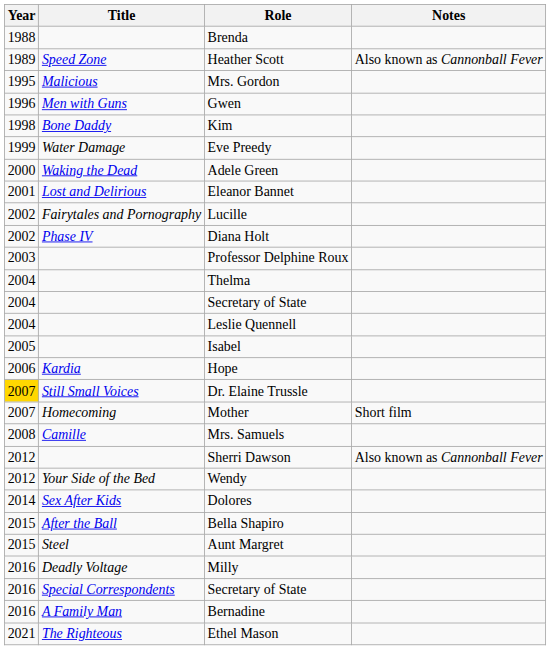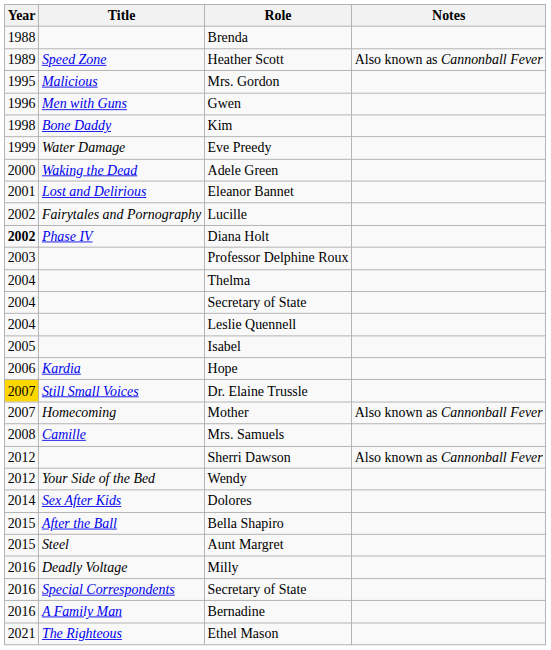 <table class="wikitable sortable">
 <tr>
 <th>Year</th>
 <th>Title</th>
 <th>Role</th>
 <th class="unsortable">Notes</th>
 </tr>
 <tr>
 <td>1988</td>
 <td><em></em></td>
 <td>Brenda</td>
 <td></td>
 </tr>
 <tr>
 <td>1989</td>
 <td><em><a href='#'>Speed Zone</a></em></td>
 <td>Heather Scott</td>
 <td>Also known as <em>Cannonball Fever</em></td>
 </tr>
 <tr>
 <td>1995</td>
 <td><em><a href='#'>Malicious</a></em></td>
 <td>Mrs. Gordon</td>
 <td></td>
 </tr>
 <tr>
 <td>1996</td>
 <td><em><a href='#'>Men with Guns</a></em></td>
 <td>Gwen</td>
 <td></td>
 </tr>
 <tr>
 <td>1998</td>
 <td><em><a href='#'>Bone Daddy</a></em></td>
 <td>Kim</td>
 <td></td>
 </tr>
 <tr>
 <td>1999</td>
 <td><em>Water Damage</em></td>
 <td>Eve Preedy</td>
 <td></td>
 </tr>
 <tr>
 <td>2000</td>
 <td><em><a href='#'>Waking the Dead</a></em></td>
 <td>Adele Green</td>
 <td></td>
 </tr>
 <tr>
 <td>2001</td>
 <td><em><a href='#'>Lost and Delirious</a></em></td>
 <td>Eleanor Bannet</td>
 <td></td>
 </tr>
 <tr>
 <td>2002</td>
 <td><em>Fairytales and Pornography</em></td>
 <td>Lucille</td>
 <td></td>
 </tr>
 <tr>
-<td>2002</td>
+<td><strong>2002</strong></td>
 <td><em><a href='#'>Phase IV</a></em></td>
 <td>Diana Holt</td>
 <td></td>
 </tr>
 <tr>
 <td>2003</td>
 <td><em></em></td>
 <td>Professor Delphine Roux</td>
 <td></td>
 </tr>
 <tr>
 <td>2004</td>
 <td><em></em></td>
 <td>Thelma</td>
 <td></td>
 </tr>
 <tr>
 <td>2004</td>
 <td><em></em></td>
 <td>Secretary of State</td>
 <td></td>
 </tr>
 <tr>
 <td>2004</td>
 <td><em></em></td>
 <td>Leslie Quennell</td>
 <td></td>
 </tr>
 <tr>
 <td>2005</td>
 <td><em></em></td>
 <td>Isabel</td>
 <td></td>
 </tr>
 <tr>
 <td>2006</td>
 <td><em><a href='#'>Kardia</a></em></td>
 <td>Hope</td>
 <td></td>
 </tr>
 <tr>
 <td style="background: gold;">2007</td>
 <td><em><a href='#'>Still Small Voices</a></em></td>
 <td>Dr. Elaine Trussle</td>
 <td></td>
 </tr>
 <tr>
 <td>2007</td>
 <td><em>Homecoming</em></td>
 <td>Mother</td>
-<td>Short film</td>
+<td>Also known as <em>Cannonball Fever</em></td>
 </tr>
 <tr>
 <td>2008</td>
 <td><em><a href='#'>Camille</a></em></td>
 <td>Mrs. Samuels</td>
 <td></td>
 </tr>
 <tr>
 <td>2012</td>
 <td><em></em></td>
 <td>Sherri Dawson</td>
 <td>Also known as <em>Cannonball Fever</em></td>
 </tr>
 <tr>
 <td>2012</td>
 <td><em>Your Side of the Bed</em></td>
 <td>Wendy</td>
 <td></td>
 </tr>
 <tr>
 <td>2014</td>
 <td><em><a href='#'>Sex After Kids</a></em></td>
 <td>Dolores</td>
 <td></td>
 </tr>
 <tr>
 <td>2015</td>
 <td><em><a href='#'>After the Ball</a></em></td>
 <td>Bella Shapiro</td>
 <td></td>
 </tr>
 <tr>
 <td>2015</td>
 <td><em>Steel</em></td>
 <td>Aunt Margret</td>
 <td></td>
 </tr>
 <tr>
 <td>2016</td>
 <td><em>Deadly Voltage</em></td>
 <td>Milly</td>
 <td></td>
 </tr>
 <tr>
 <td>2016</td>
 <td><em><a href='#'>Special Correspondents</a></em></td>
 <td>Secretary of State</td>
 <td></td>
 </tr>
 <tr>
 <td>2016</td>
 <td data-sort-value="Family Man, A"><em><a href='#'>A Family Man</a></em></td>
 <td>Bernadine</td>
 <td></td>
 </tr>
 <tr>
 <td>2021</td>
 <td data-sort-value="Righteous, The"><em><a href='#'>The Righteous</a></em></td>
 <td>Ethel Mason</td>
 <td></td>
 </tr>
 </table>
